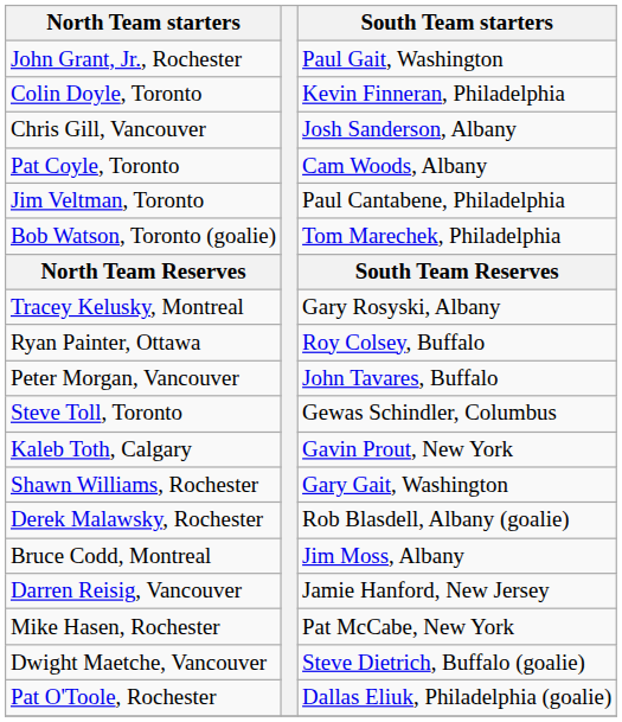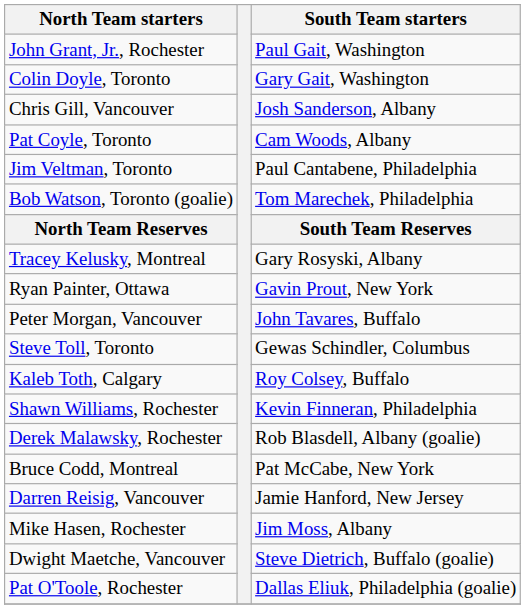 <table class="wikitable">
 <tr>
 <th>North Team starters</th>
 <th rowspan="20"> </th>
 <th>South Team starters</th>
 </tr>
 <tr>
 <td><a href='#'>John Grant, Jr.</a>, Rochester</td>
 <td><a href='#'>Paul Gait</a>, Washington</td>
 </tr>
 <tr>
 <td><a href='#'>Colin Doyle</a>, Toronto</td>
-<td><a href='#'>Kevin Finneran</a>, Philadelphia</td>
+<td><a href='#'>Gary Gait</a>, Washington</td>
 </tr>
 <tr>
 <td>Chris Gill, Vancouver</td>
 <td><a href='#'>Josh Sanderson</a>, Albany</td>
 </tr>
 <tr>
 <td><a href='#'>Pat Coyle</a>, Toronto</td>
 <td><a href='#'>Cam Woods</a>, Albany</td>
 </tr>
 <tr>
 <td><a href='#'>Jim Veltman</a>, Toronto</td>
 <td>Paul Cantabene, Philadelphia</td>
 </tr>
 <tr>
 <td><a href='#'>Bob Watson</a>, Toronto (goalie)</td>
 <td><a href='#'>Tom Marechek</a>, Philadelphia</td>
 </tr>
 <tr>
 <th>North Team Reserves</th>
 <th>South Team Reserves</th>
 </tr>
 <tr>
 <td><a href='#'>Tracey Kelusky</a>, Montreal</td>
 <td>Gary Rosyski, Albany</td>
 </tr>
 <tr>
 <td>Ryan Painter, Ottawa</td>
-<td><a href='#'>Roy Colsey</a>, Buffalo</td>
+<td><a href='#'>Gavin Prout</a>, New York</td>
 </tr>
 <tr>
 <td>Peter Morgan, Vancouver</td>
 <td><a href='#'>John Tavares</a>, Buffalo</td>
 </tr>
 <tr>
 <td><a href='#'>Steve Toll</a>, Toronto</td>
 <td>Gewas Schindler, Columbus</td>
 </tr>
 <tr>
 <td><a href='#'>Kaleb Toth</a>, Calgary</td>
-<td><a href='#'>Gavin Prout</a>, New York</td>
+<td><a href='#'>Roy Colsey</a>, Buffalo</td>
 </tr>
 <tr>
 <td><a href='#'>Shawn Williams</a>, Rochester</td>
-<td><a href='#'>Gary Gait</a>, Washington</td>
+<td><a href='#'>Kevin Finneran</a>, Philadelphia</td>
 </tr>
 <tr>
 <td><a href='#'>Derek Malawsky</a>, Rochester</td>
 <td>Rob Blasdell, Albany (goalie)</td>
 </tr>
 <tr>
 <td>Bruce Codd, Montreal</td>
-<td><a href='#'>Jim Moss</a>, Albany</td>
+<td>Pat McCabe, New York</td>
 </tr>
 <tr>
 <td><a href='#'>Darren Reisig</a>, Vancouver</td>
 <td>Jamie Hanford, New Jersey</td>
 </tr>
 <tr>
 <td>Mike Hasen, Rochester</td>
-<td>Pat McCabe, New York</td>
+<td><a href='#'>Jim Moss</a>, Albany</td>
 </tr>
 <tr>
 <td>Dwight Maetche, Vancouver</td>
 <td><a href='#'>Steve Dietrich</a>, Buffalo (goalie)</td>
 </tr>
 <tr>
 <td><a href='#'>Pat O'Toole</a>, Rochester</td>
 <td><a href='#'>Dallas Eliuk</a>, Philadelphia (goalie)</td>
 </tr>
 <tr>
 </tr>
 </table>
